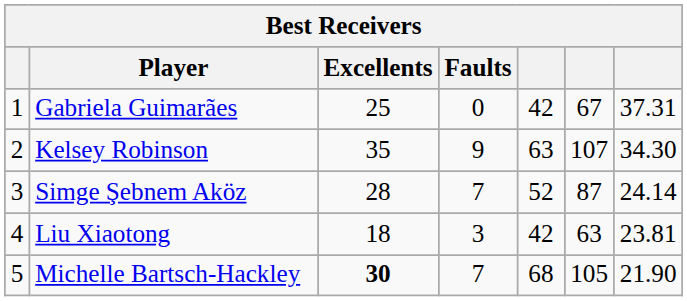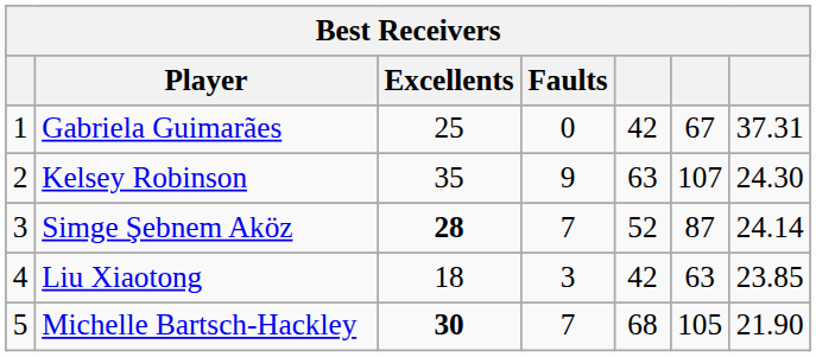 <table class="wikitable sortable" style=font-size:90%>
 <tr>
 <th colspan=7>Best Receivers</th>
 </tr>
 <tr>
 <th></th>
 <th width=158>Player</th>
 <th width=20>Excellents</th>
 <th width=20>Faults</th>
 <th width=20></th>
 <th width=20></th>
 <th width=20></th>
 </tr>
 <tr>
 <td>1</td>
 <td> <a href='#'>Gabriela Guimarães</a></td>
 <td align=center>25</td>
 <td align=center>0</td>
 <td align=center>42</td>
 <td align=center>67</td>
 <td align=center>37.31</td>
 </tr>
 <tr>
 <td>2</td>
 <td> <a href='#'>Kelsey Robinson</a></td>
 <td align=center>35</td>
 <td align=center>9</td>
 <td align=center>63</td>
 <td align=center>107</td>
-<td align=center>34.30</td>
+<td align=center>24.30</td>
 </tr>
 <tr>
 <td>3</td>
 <td> <a href='#'>Simge Şebnem Aköz</a></td>
-<td align=center>28</td>
+<td align=center><strong>28</strong></td>
 <td align=center>7</td>
 <td align=center>52</td>
 <td align=center>87</td>
 <td align=center>24.14</td>
 </tr>
 <tr>
 <td>4</td>
 <td> <a href='#'>Liu Xiaotong</a></td>
 <td align=center>18</td>
 <td align=center>3</td>
 <td align=center>42</td>
 <td align=center>63</td>
-<td align=center>23.81</td>
+<td align=center>23.85</td>
 </tr>
 <tr>
 <td>5</td>
 <td> <a href='#'>Michelle Bartsch-Hackley</a></td>
 <td align=center><strong>30</strong></td>
 <td align=center>7</td>
 <td align=center>68</td>
 <td align=center>105</td>
 <td align=center>21.90</td>
 </tr>
 </table>
